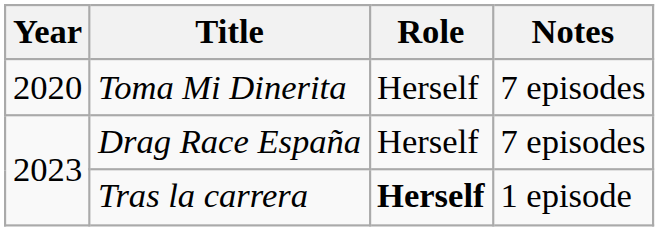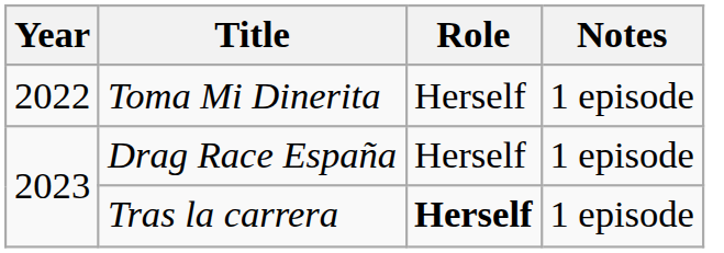 <table class="wikitable">
 <tr>
 <th>Year</th>
 <th>Title</th>
 <th>Role</th>
 <th>Notes</th>
 </tr>
 <tr>
-<td>2020</td>
+<td>2022</td>
 <td><em>Toma Mi Dinerita</em></td>
 <td>Herself</td>
-<td>7 episodes</td>
+<td>1 episode</td>
 </tr>
 <tr>
 <td rowspan="2">2023</td>
 <td><em>Drag Race España</em></td>
 <td>Herself</td>
-<td>7 episodes</td>
+<td>1 episode</td>
 </tr>
 <tr>
 <td><em>Tras la carrera</em></td>
 <td><strong>Herself</strong></td>
 <td>1 episode</td>
 </tr>
 </table>
